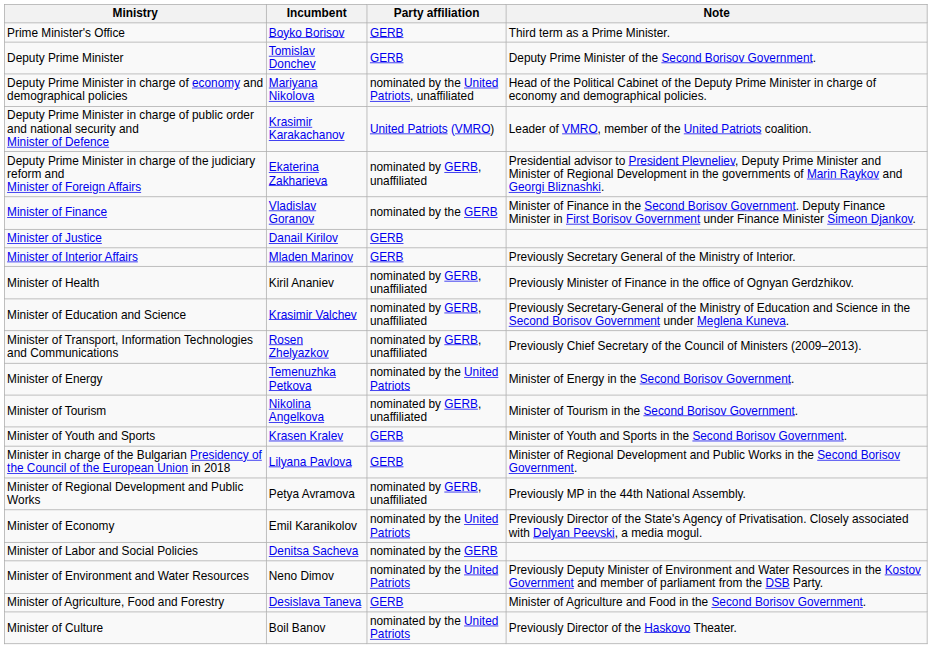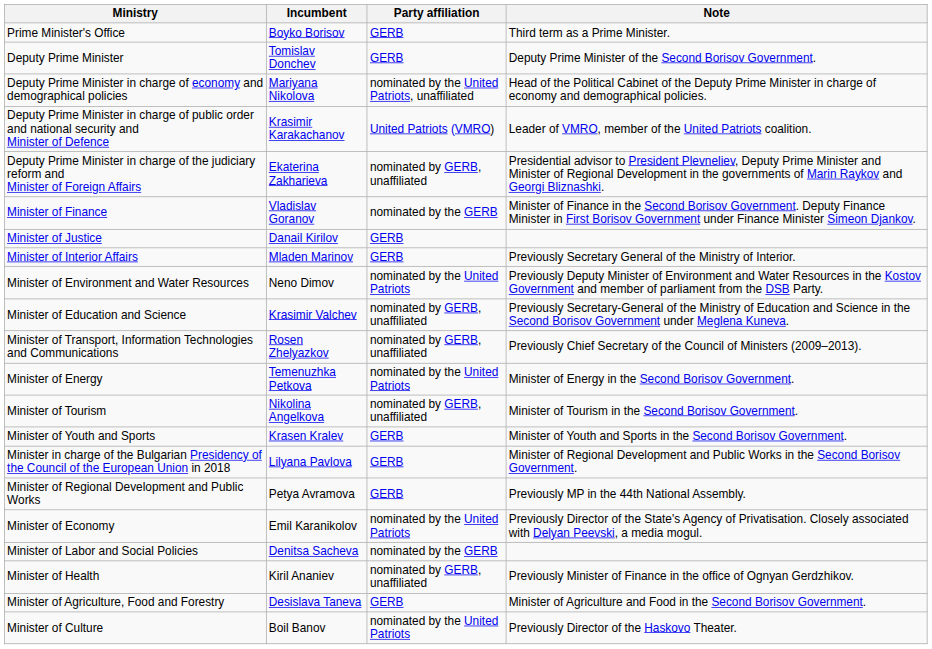 <table class="wikitable">
 <tr>
 <th>Ministry</th>
 <th>Incumbent</th>
 <th>Party affiliation</th>
 <th>Note</th>
 </tr>
 <tr>
 <td>Prime Minister's Office</td>
 <td><a href='#'>Boyko Borisov</a></td>
 <td><a href='#'>GERB</a></td>
 <td>Third term as a Prime Minister.</td>
 </tr>
 <tr>
 <td>Deputy Prime Minister</td>
 <td><a href='#'>Tomislav Donchev</a></td>
 <td><a href='#'>GERB</a></td>
 <td>Deputy Prime Minister of the <a href='#'>Second Borisov Government</a>.</td>
 </tr>
 <tr>
 <td>Deputy Prime Minister in charge of <a href='#'>economy</a> and demographical policies</td>
 <td><a href='#'>Mariyana Nikolova</a></td>
 <td>nominated by the <a href='#'>United Patriots</a>, unaffiliated</td>
 <td>Head of the Political Cabinet of the Deputy Prime Minister in charge of economy and demographical policies.</td>
 </tr>
 <tr>
 <td>Deputy Prime Minister in charge of public order and national security and<br><a href='#'>Minister of Defence</a></td>
 <td><a href='#'>Krasimir Karakachanov</a></td>
 <td><a href='#'>United Patriots</a> <a href='#'>(VMRO</a>)</td>
 <td>Leader of <a href='#'>VMRO</a>, member of the <a href='#'>United Patriots</a> coalition.</td>
 </tr>
 <tr>
 <td>Deputy Prime Minister in charge of the judiciary reform and<br><a href='#'>Minister of Foreign Affairs</a></td>
 <td><a href='#'>Ekaterina Zakharieva</a></td>
 <td>nominated by <a href='#'>GERB</a>, unaffiliated</td>
 <td>Presidential advisor to <a href='#'>President Plevneliev</a>, Deputy Prime Minister and Minister of Regional Development in the governments of <a href='#'>Marin Raykov</a> and <a href='#'>Georgi Bliznashki</a>.</td>
 </tr>
 <tr>
 <td><a href='#'>Minister of Finance</a></td>
 <td><a href='#'>Vladislav Goranov</a></td>
 <td>nominated by the <a href='#'>GERB</a></td>
 <td>Minister of Finance in the <a href='#'>Second Borisov Government</a>. Deputy Finance Minister in <a href='#'>First Borisov Government</a> under Finance Minister <a href='#'>Simeon Djankov</a>.</td>
 </tr>
 <tr>
 <td><a href='#'>Minister of Justice</a></td>
 <td><a href='#'>Danail Kirilov</a></td>
 <td><a href='#'>GERB</a></td>
 <td></td>
 </tr>
 <tr>
 <td><a href='#'>Minister of Interior Affairs</a></td>
 <td><a href='#'>Mladen Marinov</a></td>
 <td><a href='#'>GERB</a></td>
 <td>Previously Secretary General of the Ministry of Interior.</td>
 </tr>
 <tr>
-<td>Minister of Health</td>
-<td>Kiril Ananiev</td>
-<td>nominated by <a href='#'>GERB</a>, unaffiliated</td>
-<td>Previously Minister of Finance in the office of Ognyan Gerdzhikov.</td>
+<td>Minister of Environment and Water Resources</td>
+<td>Neno Dimov</td>
+<td>nominated by the <a href='#'>United Patriots</a></td>
+<td>Previously Deputy Minister of Environment and Water Resources in the <a href='#'>Kostov Government</a> and member of parliament from the <a href='#'>DSB</a> Party.</td>
 </tr>
 <tr>
 <td>Minister of Education and Science</td>
 <td><a href='#'>Krasimir Valchev</a></td>
 <td>nominated by <a href='#'>GERB</a>, unaffiliated</td>
 <td>Previously Secretary-General of the Ministry of Education and Science in the <a href='#'>Second Borisov Government</a> under <a href='#'>Meglena Kuneva</a>.</td>
 </tr>
 <tr>
 <td>Minister of Transport, Information Technologies and Communications</td>
 <td><a href='#'>Rosen Zhelyazkov</a></td>
 <td>nominated by <a href='#'>GERB</a>, unaffiliated</td>
 <td>Previously Chief Secretary of the Council of Ministers (2009–2013).</td>
 </tr>
 <tr>
 <td>Minister of Energy</td>
 <td><a href='#'>Temenuzhka Petkova</a></td>
 <td>nominated by the <a href='#'>United Patriots</a></td>
 <td>Minister of Energy in the <a href='#'>Second Borisov Government</a>.</td>
 </tr>
 <tr>
 <td>Minister of Tourism</td>
 <td><a href='#'>Nikolina Angelkova</a></td>
 <td>nominated by <a href='#'>GERB</a>, unaffiliated</td>
 <td>Minister of Tourism in the <a href='#'>Second Borisov Government</a>.</td>
 </tr>
 <tr>
 <td>Minister of Youth and Sports</td>
 <td><a href='#'>Krasen Kralev</a></td>
 <td><a href='#'>GERB</a></td>
 <td>Minister of Youth and Sports in the <a href='#'>Second Borisov Government</a>.</td>
 </tr>
 <tr>
 <td>Minister in charge of the Bulgarian <a href='#'>Presidency of the Council of the European Union</a> in 2018</td>
 <td><a href='#'>Lilyana Pavlova</a></td>
 <td><a href='#'>GERB</a></td>
 <td>Minister of Regional Development and Public Works in the <a href='#'>Second Borisov Government</a>.</td>
 </tr>
 <tr>
 <td>Minister of Regional Development and Public Works</td>
 <td>Petya Avramova</td>
-<td>nominated by <a href='#'>GERB</a>, unaffiliated</td>
+<td><a href='#'>GERB</a></td>
 <td>Previously MP in the 44th National Assembly.</td>
 </tr>
 <tr>
 <td>Minister of Economy</td>
 <td>Emil Karanikolov</td>
 <td>nominated by the <a href='#'>United Patriots</a></td>
 <td>Previously Director of the State's Agency of Privatisation. Closely associated with <a href='#'>Delyan Peevski</a>, a media mogul.</td>
 </tr>
 <tr>
 <td>Minister of Labor and Social Policies</td>
 <td><a href='#'>Denitsa Sacheva</a></td>
 <td>nominated by the <a href='#'>GERB</a></td>
 </tr>
 <tr>
-<td>Minister of Environment and Water Resources</td>
-<td>Neno Dimov</td>
-<td>nominated by the <a href='#'>United Patriots</a></td>
-<td>Previously Deputy Minister of Environment and Water Resources in the <a href='#'>Kostov Government</a> and member of parliament from the <a href='#'>DSB</a> Party.</td>
+<td>Minister of Health</td>
+<td>Kiril Ananiev</td>
+<td>nominated by <a href='#'>GERB</a>, unaffiliated</td>
+<td>Previously Minister of Finance in the office of Ognyan Gerdzhikov.</td>
 </tr>
 <tr>
 <td>Minister of Agriculture, Food and Forestry</td>
 <td><a href='#'>Desislava Taneva</a></td>
 <td><a href='#'>GERB</a></td>
 <td>Minister of Agriculture and Food in the <a href='#'>Second Borisov Government</a>.</td>
 </tr>
 <tr>
 <td>Minister of Culture</td>
 <td>Boil Banov</td>
 <td>nominated by the <a href='#'>United Patriots</a></td>
 <td>Previously Director of the <a href='#'>Haskovo</a> Theater.</td>
 </tr>
 </table>
